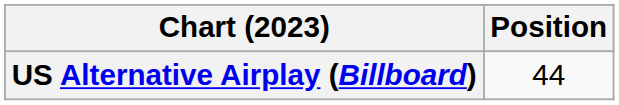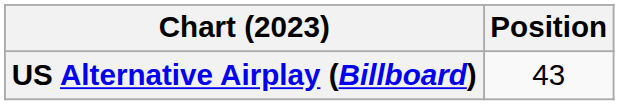 <table class="wikitable sortable plainrowheaders" style="text-align:center">
 <tr>
 <th scope="col">Chart (2023)</th>
 <th scope="col">Position</th>
 </tr>
 <tr>
 <th scope="row">US <a href='#'>Alternative Airplay</a> (<em><a href='#'>Billboard</a></em>)</th>
-<td>44</td>
+<td>43</td>
 </tr>
 </table>
